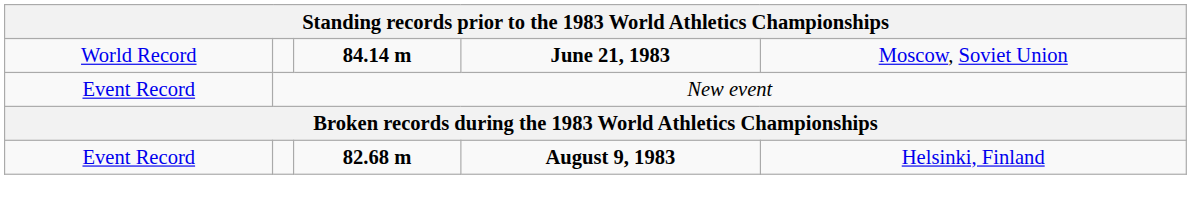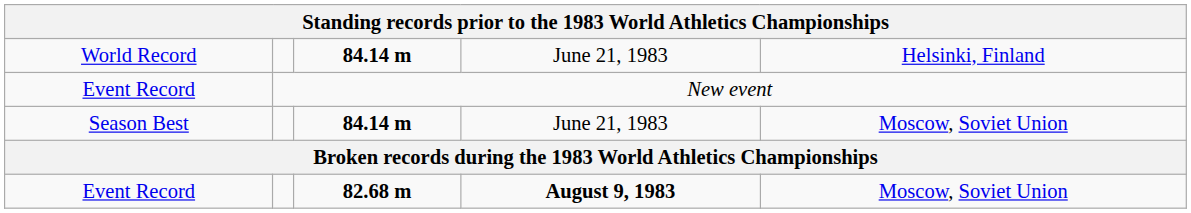 <table class="wikitable" style=" text-align:center; font-size:110%;" width="80%">
 <tr>
 <th colspan="5">Standing records prior to the 1983 World Athletics Championships</th>
 </tr>
 <tr>
 <td><a href='#'>World Record</a></td>
 <td></td>
 <td><strong>84.14 m </strong></td>
-<td><strong>June 21, 1983</strong></td>
-<td> <a href='#'>Moscow</a>, <a href='#'>Soviet Union</a></td>
+<td>June 21, 1983</td>
+<td> <a href='#'>Helsinki, Finland</a></td>
 </tr>
 <tr>
 <td><a href='#'>Event Record</a></td>
 <td colspan="4"><em>New event</em></td>
+</tr>
+<tr>
+<td><a href='#'>Season Best</a></td>
+<td></td>
+<td><strong>84.14 m </strong></td>
+<td>June 21, 1983</td>
+<td> <a href='#'>Moscow</a>, <a href='#'>Soviet Union</a></td>
 </tr>
 <tr>
 <th colspan="5">Broken records during the 1983 World Athletics Championships</th>
 </tr>
 <tr>
 <td><a href='#'>Event Record</a></td>
 <td></td>
 <td><strong>82.68 m </strong></td>
 <td><strong>August 9, 1983</strong></td>
-<td> <a href='#'>Helsinki, Finland</a></td>
+<td> <a href='#'>Moscow</a>, <a href='#'>Soviet Union</a></td>
 </tr>
 </table>
